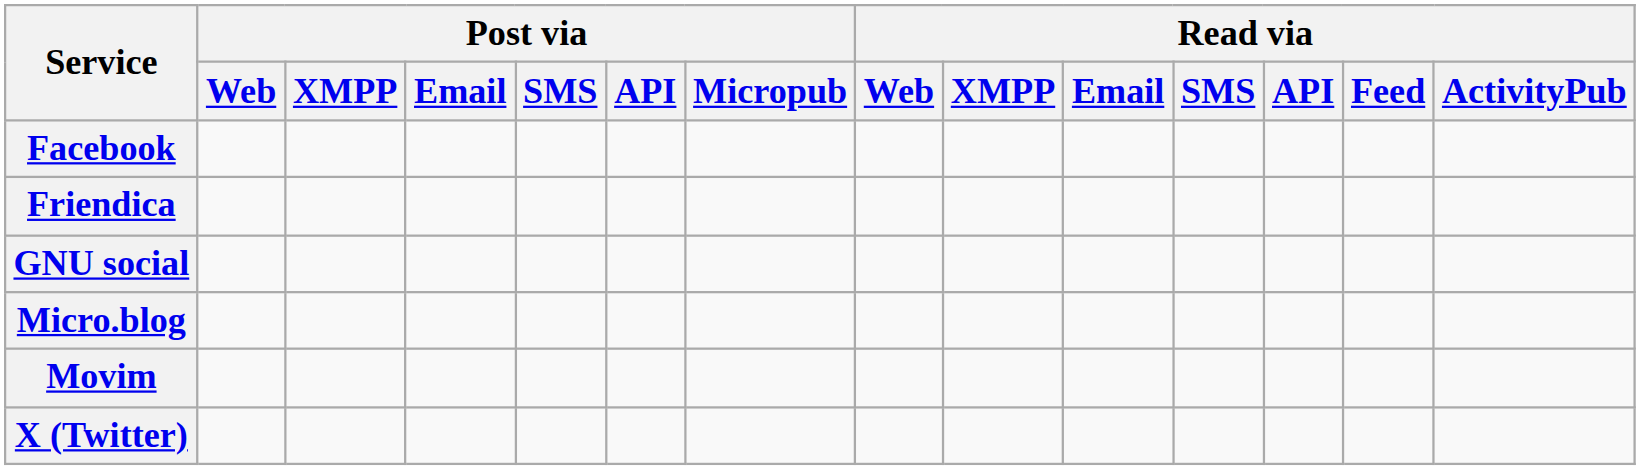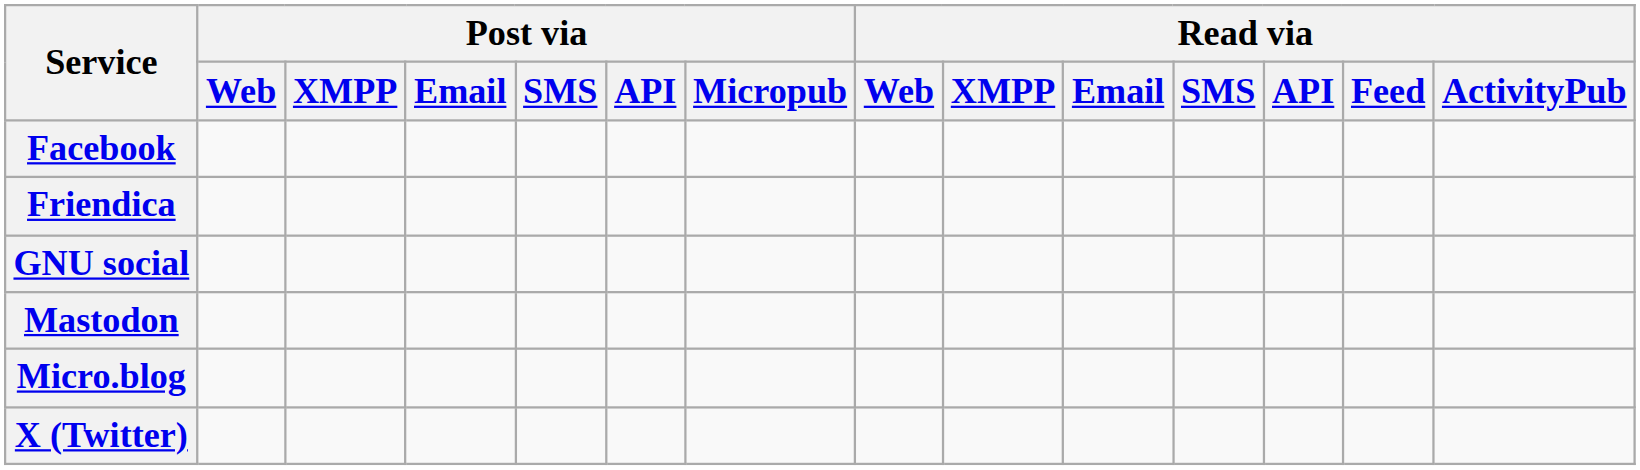 <table style="text-align: center;" class="wikitable">
 <tr>
 <th rowspan="2">Service</th>
 <th colspan="6">Post via</th>
 <th colspan="7">Read via</th>
 </tr>
 <tr>
 <th><a href='#'>Web</a></th>
 <th><a href='#'>XMPP</a></th>
 <th><a href='#'>Email</a></th>
 <th><a href='#'>SMS</a></th>
 <th><a href='#'>API</a></th>
 <th><a href='#'>Micropub</a></th>
 <th><a href='#'>Web</a></th>
 <th><a href='#'>XMPP</a></th>
 <th><a href='#'>Email</a></th>
 <th><a href='#'>SMS</a></th>
 <th><a href='#'>API</a></th>
 <th><a href='#'>Feed</a></th>
 <th><a href='#'>ActivityPub</a></th>
 </tr>
 <tr>
 <th><a href='#'>Facebook</a></th>
 <td></td>
 <td></td>
 <td></td>
 <td></td>
 <td></td>
 <td></td>
 <td></td>
 <td></td>
 <td></td>
 <td></td>
 <td></td>
 <td></td>
 <td></td>
 </tr>
 <tr>
 <th><a href='#'>Friendica</a></th>
 <td></td>
 <td></td>
 <td></td>
 <td></td>
 <td></td>
 <td></td>
 <td></td>
 <td></td>
 <td></td>
 <td></td>
 <td></td>
 <td></td>
 <td></td>
 </tr>
 <tr>
 <th><a href='#'>GNU social</a></th>
 <td></td>
 <td></td>
 <td></td>
 <td></td>
 <td></td>
 <td></td>
 <td></td>
 <td></td>
 <td></td>
 <td></td>
 <td></td>
 <td></td>
 <td></td>
 </tr>
 <tr>
-<th><a href='#'>Micro.blog</a></th>
+<th><a href='#'>Mastodon</a></th>
 <td></td>
 <td></td>
 <td></td>
 <td></td>
 <td></td>
 <td></td>
 <td></td>
 <td></td>
 <td></td>
 <td></td>
 <td></td>
 <td></td>
 <td></td>
 </tr>
 <tr>
-<th><a href='#'>Movim</a></th>
+<th><a href='#'>Micro.blog</a></th>
 <td></td>
 <td></td>
 <td></td>
 <td></td>
 <td></td>
 <td></td>
 <td></td>
 <td></td>
 <td></td>
 <td></td>
 <td></td>
 <td></td>
 <td></td>
 </tr>
 <tr>
 <th><a href='#'>X (Twitter)</a></th>
 <td></td>
 <td></td>
 <td></td>
 <td></td>
 <td></td>
 <td></td>
 <td></td>
 <td></td>
 <td></td>
 <td></td>
 <td></td>
 <td></td>
 <td></td>
 </tr>
 </table>
